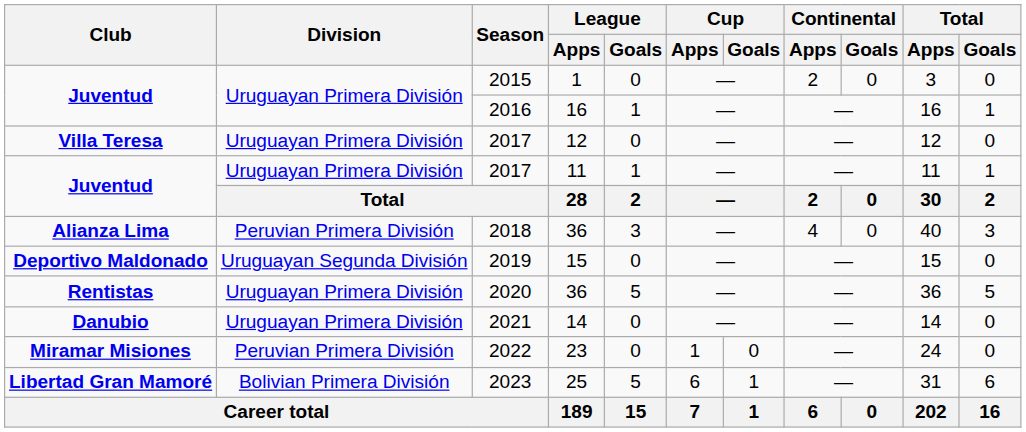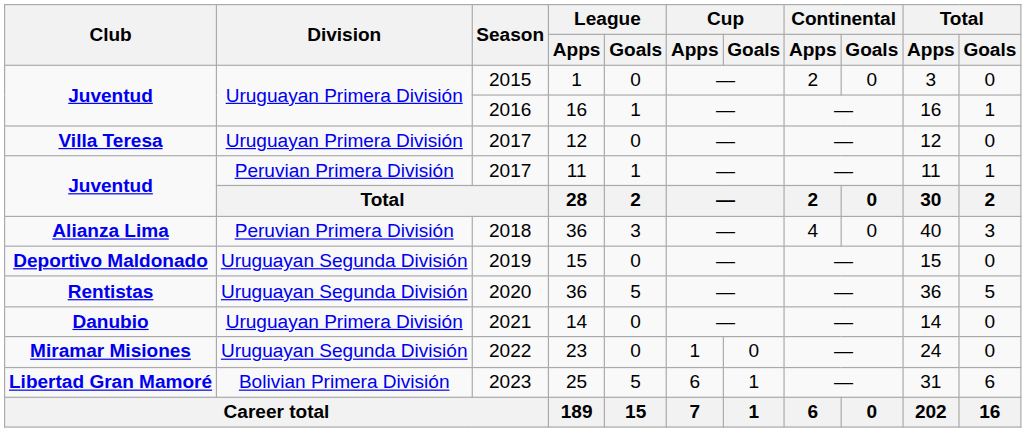 <table class="wikitable center" style="text-align:center">
 <tr>
 <th rowspan="2">Club</th>
 <th rowspan="2">Division</th>
 <th rowspan="2">Season</th>
 <th colspan="2">League</th>
 <th colspan="2">Cup</th>
 <th colspan="2">Continental</th>
 <th colspan="2">Total</th>
 </tr>
 <tr>
 <th>Apps</th>
 <th>Goals</th>
 <th>Apps</th>
 <th>Goals</th>
 <th>Apps</th>
 <th>Goals</th>
 <th>Apps</th>
 <th>Goals</th>
 </tr>
 <tr>
 <td rowspan=2><strong><a href='#'>Juventud</a></strong></td>
 <td rowspan=2><a href='#'>Uruguayan Primera División</a></td>
 <td>2015</td>
 <td>1</td>
 <td>0</td>
 <td colspan="2">—</td>
 <td>2</td>
 <td>0</td>
 <td align=center>3</td>
 <td align=center>0</td>
 </tr>
 <tr>
 <td>2016</td>
 <td>16</td>
 <td>1</td>
 <td colspan="2">—</td>
 <td colspan="2">—</td>
 <td align=center>16</td>
 <td align=center>1</td>
 </tr>
 <tr>
 <td><strong><a href='#'>Villa Teresa</a></strong></td>
 <td><a href='#'>Uruguayan Primera División</a></td>
 <td>2017</td>
 <td>12</td>
 <td>0</td>
 <td colspan="2">—</td>
 <td colspan="2">—</td>
 <td align=center>12</td>
 <td align=center>0</td>
 </tr>
 <tr>
 <td rowspan=2><strong><a href='#'>Juventud</a></strong></td>
-<td rowspan=1><a href='#'>Uruguayan Primera División</a></td>
+<td><a href='#'>Peruvian Primera División</a></td>
 <td>2017</td>
 <td>11</td>
 <td>1</td>
 <td colspan="2">—</td>
 <td colspan="2">—</td>
 <td align=center>11</td>
 <td align=center>1</td>
 </tr>
 <tr>
 <th colspan=2>Total</th>
 <th>28</th>
 <th>2</th>
 <th colspan="2">—</th>
 <th>2</th>
 <th>0</th>
 <th>30</th>
 <th>2</th>
 </tr>
 <tr>
 <td><strong><a href='#'>Alianza Lima</a></strong></td>
 <td><a href='#'>Peruvian Primera División</a></td>
 <td>2018</td>
 <td>36</td>
 <td>3</td>
 <td colspan="2">—</td>
 <td>4</td>
 <td>0</td>
 <td align=center>40</td>
 <td align=center>3</td>
 </tr>
 <tr>
 <td><strong><a href='#'>Deportivo Maldonado</a></strong></td>
 <td><a href='#'>Uruguayan Segunda División</a></td>
 <td>2019</td>
 <td>15</td>
 <td>0</td>
 <td colspan="2">—</td>
 <td colspan="2">—</td>
 <td align=center>15</td>
 <td align=center>0</td>
 </tr>
 <tr>
 <td><strong><a href='#'>Rentistas</a></strong></td>
-<td><a href='#'>Uruguayan Primera División</a></td>
+<td><a href='#'>Uruguayan Segunda División</a></td>
 <td>2020</td>
 <td>36</td>
 <td>5</td>
 <td colspan="2">—</td>
 <td colspan="2">—</td>
 <td align=center>36</td>
 <td align=center>5</td>
 </tr>
 <tr>
 <td><strong><a href='#'>Danubio</a></strong></td>
 <td><a href='#'>Uruguayan Primera División</a></td>
 <td>2021</td>
 <td>14</td>
 <td>0</td>
 <td colspan="2">—</td>
 <td colspan="2">—</td>
 <td align=center>14</td>
 <td align=center>0</td>
 </tr>
 <tr>
 <td><strong><a href='#'>Miramar Misiones</a></strong></td>
-<td><a href='#'>Peruvian Primera División</a></td>
+<td><a href='#'>Uruguayan Segunda División</a></td>
 <td>2022</td>
 <td>23</td>
 <td>0</td>
 <td>1</td>
 <td>0</td>
 <td colspan="2">—</td>
 <td align=center>24</td>
 <td align=center>0</td>
 </tr>
 <tr>
 <td><strong><a href='#'>Libertad Gran Mamoré</a></strong></td>
 <td><a href='#'>Bolivian Primera División</a></td>
 <td>2023</td>
 <td>25</td>
 <td>5</td>
 <td>6</td>
 <td>1</td>
 <td colspan="2">—</td>
 <td align=center>31</td>
 <td align=center>6</td>
 </tr>
 <tr>
 <th colspan="3" valign="center">Career total</th>
 <th>189</th>
 <th>15</th>
 <th>7</th>
 <th>1</th>
 <th>6</th>
 <th>0</th>
 <th>202</th>
 <th>16</th>
 </tr>
 </table>
